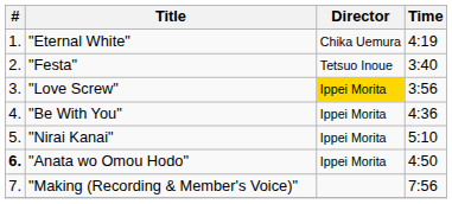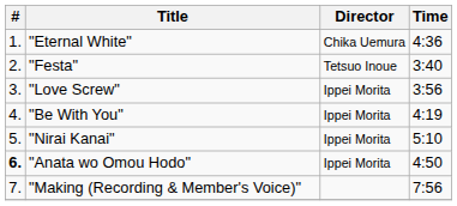 <table class="wikitable">
 <tr>
 <th>#</th>
 <th width="300">Title</th>
 <th>Director</th>
 <th>Time</th>
 </tr>
 <tr>
 <td>1.</td>
 <td>"Eternal White"</td>
 <td><small>Chika Uemura</small></td>
-<td>4:19</td>
+<td>4:36</td>
 </tr>
 <tr>
 <td>2.</td>
 <td>"Festa"</td>
 <td><small>Tetsuo Inoue</small></td>
 <td>3:40</td>
 </tr>
 <tr>
 <td>3.</td>
 <td>"Love Screw"</td>
-<td style="background: gold;"><small>Ippei Morita</small></td>
+<td><small>Ippei Morita</small></td>
 <td>3:56</td>
 </tr>
 <tr>
 <td>4.</td>
 <td>"Be With You"</td>
 <td><small>Ippei Morita</small></td>
-<td>4:36</td>
+<td>4:19</td>
 </tr>
 <tr>
 <td>5.</td>
 <td>"Nirai Kanai"</td>
 <td><small>Ippei Morita</small></td>
 <td>5:10</td>
 </tr>
 <tr>
 <td><strong>6.</strong></td>
 <td>"Anata wo Omou Hodo"</td>
 <td><small>Ippei Morita</small></td>
 <td>4:50</td>
 </tr>
 <tr>
 <td>7.</td>
 <td>"Making (Recording & Member's Voice)"</td>
 <td><small></small></td>
 <td>7:56</td>
 </tr>
 <tr>
 </tr>
 </table>
